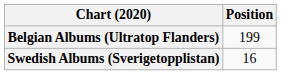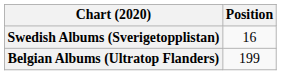 <table class="wikitable sortable plainrowheaders" style="text-align:center">
 <tr>
 <th scope="col">Chart (2020)</th>
 <th scope="col">Position</th>
 </tr>
 <tr>
+<th scope="row">Swedish Albums (Sverigetopplistan)</th>
+<td>16</td>
+</tr>
+<tr>
 <th scope="row">Belgian Albums (Ultratop Flanders)</th>
 <td>199</td>
 </tr>
-<tr>
-<th scope="row">Swedish Albums (Sverigetopplistan)</th>
-<td>16</td>
-</tr>
 </table>
